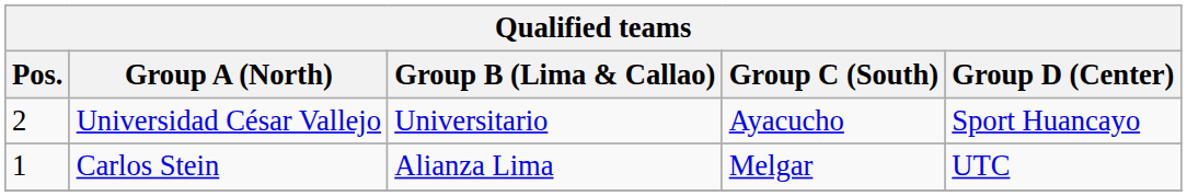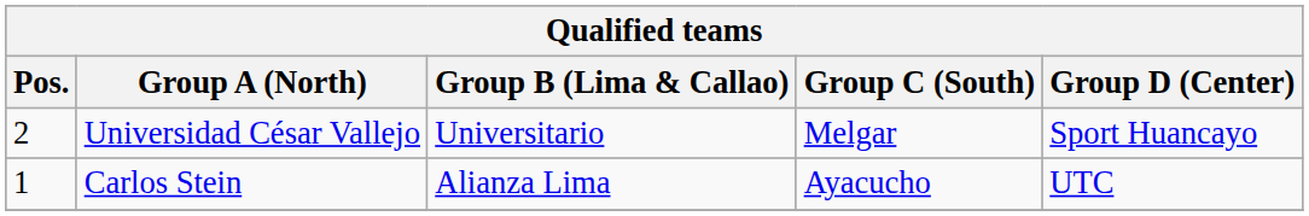 <table class="wikitable">
 <tr>
 <th colspan=5>Qualified teams</th>
 </tr>
 <tr>
 <th>Pos.</th>
 <th>Group A (North)</th>
 <th>Group B (Lima & Callao)</th>
 <th>Group C (South)</th>
 <th>Group D (Center)</th>
 </tr>
 <tr>
 <td>2</td>
 <td><a href='#'>Universidad César Vallejo</a></td>
 <td><a href='#'>Universitario</a></td>
-<td><a href='#'>Ayacucho</a></td>
+<td><a href='#'>Melgar</a></td>
 <td><a href='#'>Sport Huancayo</a></td>
 </tr>
 <tr>
 <td>1</td>
 <td><a href='#'>Carlos Stein</a></td>
 <td><a href='#'>Alianza Lima</a></td>
-<td><a href='#'>Melgar</a></td>
+<td><a href='#'>Ayacucho</a></td>
 <td><a href='#'>UTC</a></td>
 </tr>
 <tr>
 </tr>
 </table>
